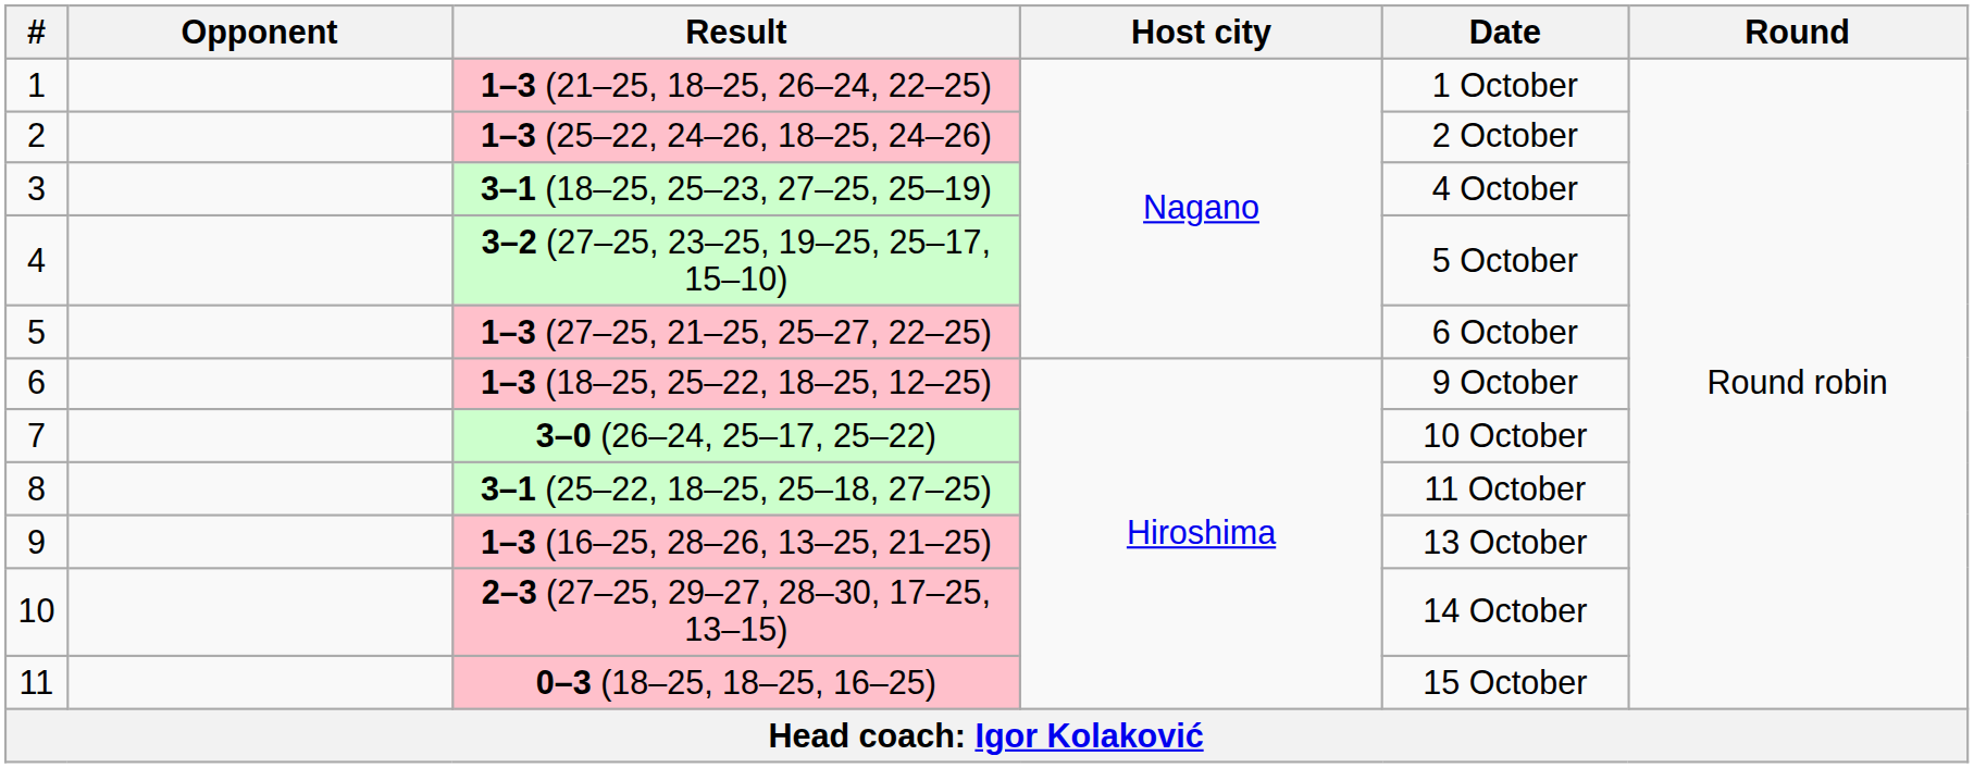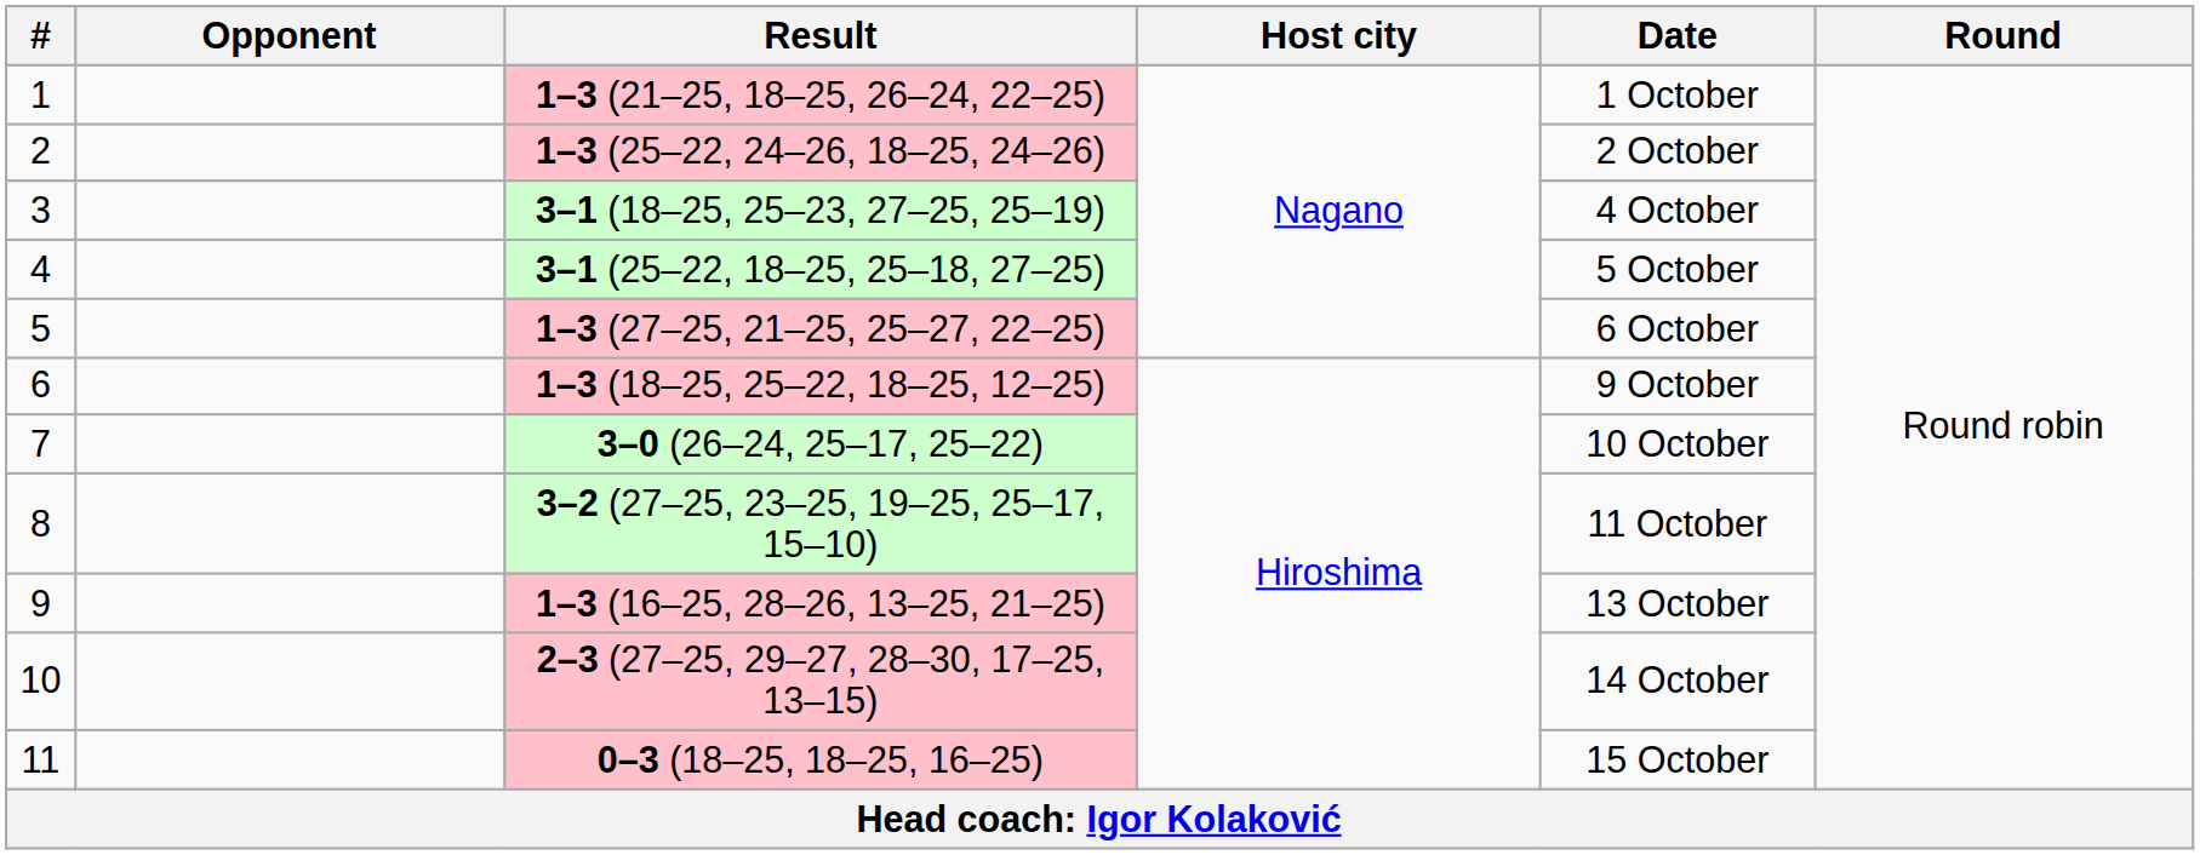 <table class="wikitable" style="text-align: center;font-size:90%;">
 <tr>
 <th width=20>#</th>
 <th width=160>Opponent</th>
 <th width=240>Result</th>
 <th width=150>Host city</th>
 <th width=100>Date</th>
 <th width=140>Round</th>
 </tr>
 <tr>
 <td>1</td>
 <td align=left></td>
 <td bgcolor=pink><strong>1–3</strong> (21–25, 18–25, 26–24, 22–25)</td>
 <td rowspan=5> <a href='#'>Nagano</a></td>
 <td>1 October</td>
 <td rowspan=11>Round robin</td>
 </tr>
 <tr>
 <td>2</td>
 <td align=left></td>
 <td bgcolor=pink><strong>1–3</strong> (25–22, 24–26, 18–25, 24–26)</td>
 <td>2 October</td>
 </tr>
 <tr>
 <td>3</td>
 <td align=left></td>
 <td bgcolor=ccffcc><strong>3–1</strong> (18–25, 25–23, 27–25, 25–19)</td>
 <td>4 October</td>
 </tr>
 <tr>
 <td>4</td>
 <td align=left></td>
-<td bgcolor=ccffcc><strong>3–2</strong> (27–25, 23–25, 19–25, 25–17, 15–10)</td>
+<td bgcolor=ccffcc><strong>3–1</strong> (25–22, 18–25, 25–18, 27–25)</td>
 <td>5 October</td>
 </tr>
 <tr>
 <td>5</td>
 <td align=left></td>
 <td bgcolor=pink><strong>1–3</strong> (27–25, 21–25, 25–27, 22–25)</td>
 <td>6 October</td>
 </tr>
 <tr>
 <td>6</td>
 <td align=left></td>
 <td bgcolor=pink><strong>1–3</strong> (18–25, 25–22, 18–25, 12–25)</td>
 <td rowspan=6> <a href='#'>Hiroshima</a></td>
 <td>9 October</td>
 </tr>
 <tr>
 <td>7</td>
 <td align=left></td>
 <td bgcolor=ccffcc><strong>3–0</strong> (26–24, 25–17, 25–22)</td>
 <td>10 October</td>
 </tr>
 <tr>
 <td>8</td>
 <td align=left></td>
-<td bgcolor=ccffcc><strong>3–1</strong> (25–22, 18–25, 25–18, 27–25)</td>
+<td bgcolor=ccffcc><strong>3–2</strong> (27–25, 23–25, 19–25, 25–17, 15–10)</td>
 <td>11 October</td>
 </tr>
 <tr>
 <td>9</td>
 <td align=left></td>
 <td bgcolor=pink><strong>1–3</strong> (16–25, 28–26, 13–25, 21–25)</td>
 <td>13 October</td>
 </tr>
 <tr>
 <td>10</td>
 <td align=left></td>
 <td bgcolor=pink><strong>2–3</strong> (27–25, 29–27, 28–30, 17–25, 13–15)</td>
 <td>14 October</td>
 </tr>
 <tr>
 <td>11</td>
 <td align=left></td>
 <td bgcolor=pink><strong>0–3</strong> (18–25, 18–25, 16–25)</td>
 <td>15 October</td>
 </tr>
 <tr>
 <th colspan=6>Head coach:  <a href='#'>Igor Kolaković</a></th>
 </tr>
 </table>
